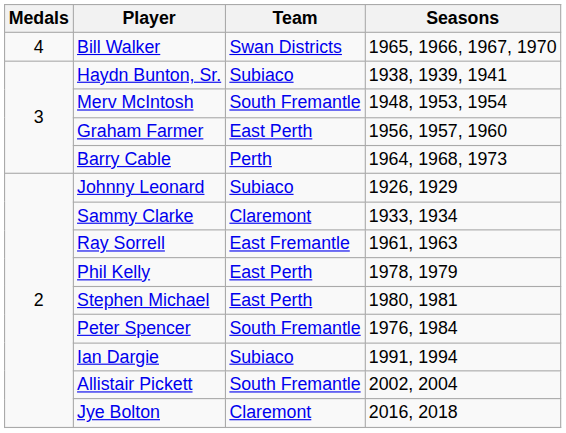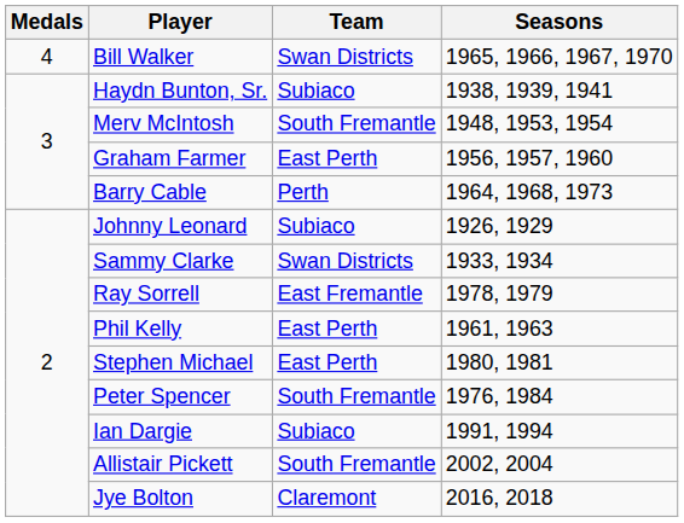 <table class="wikitable">
 <tr>
 <th>Medals</th>
 <th>Player</th>
 <th>Team</th>
 <th>Seasons</th>
 </tr>
 <tr>
 <td style="text-align:center;">4</td>
 <td><a href='#'>Bill Walker</a></td>
 <td><a href='#'>Swan Districts</a></td>
 <td>1965, 1966, 1967, 1970</td>
 </tr>
 <tr>
 <td style="text-align:center;" rowspan="4">3</td>
 <td><a href='#'>Haydn Bunton, Sr.</a></td>
 <td><a href='#'>Subiaco</a></td>
 <td>1938, 1939, 1941</td>
 </tr>
 <tr>
 <td><a href='#'>Merv McIntosh</a></td>
 <td><a href='#'>South Fremantle</a></td>
 <td>1948, 1953, 1954</td>
 </tr>
 <tr>
 <td><a href='#'>Graham Farmer</a></td>
 <td><a href='#'>East Perth</a></td>
 <td>1956, 1957, 1960</td>
 </tr>
 <tr>
 <td><a href='#'>Barry Cable</a></td>
 <td><a href='#'>Perth</a></td>
 <td>1964, 1968, 1973</td>
 </tr>
 <tr>
 <td style="text-align:center;" rowspan="9">2</td>
 <td><a href='#'>Johnny Leonard</a></td>
 <td><a href='#'>Subiaco</a></td>
 <td>1926, 1929</td>
 </tr>
 <tr>
 <td><a href='#'>Sammy Clarke</a></td>
-<td><a href='#'>Claremont</a></td>
+<td><a href='#'>Swan Districts</a></td>
 <td>1933, 1934</td>
 </tr>
 <tr>
 <td><a href='#'>Ray Sorrell</a></td>
 <td><a href='#'>East Fremantle</a></td>
-<td>1961, 1963</td>
+<td>1978, 1979</td>
 </tr>
 <tr>
 <td><a href='#'>Phil Kelly</a></td>
 <td><a href='#'>East Perth</a></td>
-<td>1978, 1979</td>
+<td>1961, 1963</td>
 </tr>
 <tr>
 <td><a href='#'>Stephen Michael</a></td>
 <td><a href='#'>East Perth</a></td>
 <td>1980, 1981</td>
 </tr>
 <tr>
 <td><a href='#'>Peter Spencer</a></td>
 <td><a href='#'>South Fremantle</a></td>
 <td>1976, 1984</td>
 </tr>
 <tr>
 <td><a href='#'>Ian Dargie</a></td>
 <td><a href='#'>Subiaco</a></td>
 <td>1991, 1994</td>
 </tr>
 <tr>
 <td><a href='#'>Allistair Pickett</a></td>
 <td><a href='#'>South Fremantle</a></td>
 <td>2002, 2004</td>
 </tr>
 <tr>
 <td><a href='#'>Jye Bolton</a></td>
 <td><a href='#'>Claremont</a></td>
 <td>2016, 2018</td>
 </tr>
 </table>
